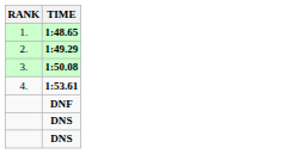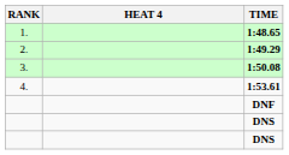 <table class="wikitable" style="border-collapse: collapse; font-size: 90%;">
 <tr>
 <th>RANK</th>
+<th align="left" style="width: 18em">HEAT 4</th>
 <th>TIME</th>
 </tr>
 <tr style="background:#ccffcc;">
 <td align="center">1.</td>
+<td></td>
 <td align="center"><strong>1:48.65</strong></td>
 </tr>
 <tr style="background:#ccffcc;">
 <td align="center">2.</td>
+<td></td>
 <td align="center"><strong>1:49.29</strong></td>
 </tr>
 <tr style="background:#ccffcc;">
 <td align="center">3.</td>
+<td></td>
 <td align="center"><strong>1:50.08</strong></td>
 </tr>
 <tr>
 <td align="center">4.</td>
+<td></td>
 <td align="center"><strong>1:53.61</strong></td>
 </tr>
 <tr>
 <td align="center"></td>
+<td></td>
 <td align="center"><strong>DNF</strong></td>
 </tr>
 <tr>
 <td align="center"></td>
+<td></td>
 <td align="center"><strong>DNS</strong></td>
 </tr>
 <tr>
 <td align="center"></td>
+<td></td>
 <td align="center"><strong>DNS</strong></td>
 </tr>
 </table>
